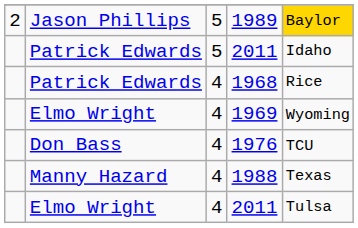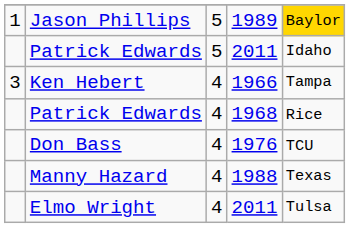 <table class="wikitable">
 <tr>
 </tr>
 <tr>
-<td>2</td>
+<td>1</td>
 <td><a href='#'>Jason Phillips</a></td>
 <td>5</td>
 <td><a href='#'>1989</a></td>
 <td style="background: gold; font-size:80%;">Baylor</td>
 </tr>
 <tr>
 <td></td>
 <td><a href='#'>Patrick Edwards</a></td>
 <td>5</td>
 <td><a href='#'>2011</a></td>
 <td style="font-size:80%;">Idaho</td>
 </tr>
 <tr>
+<td>3</td>
+<td><a href='#'>Ken Hebert</a></td>
+<td>4</td>
+<td><a href='#'>1966</a></td>
+<td style="font-size:80%;">Tampa</td>
+</tr>
+<tr>
 <td></td>
 <td><a href='#'>Patrick Edwards</a></td>
 <td>4</td>
 <td><a href='#'>1968</a></td>
 <td style="font-size:80%;">Rice</td>
-</tr>
-<tr>
-<td></td>
-<td><a href='#'>Elmo Wright</a></td>
-<td>4</td>
-<td><a href='#'>1969</a></td>
-<td style="font-size:80%;">Wyoming</td>
 </tr>
 <tr>
 <td></td>
 <td><a href='#'>Don Bass</a></td>
 <td>4</td>
 <td><a href='#'>1976</a></td>
 <td style="font-size:80%;">TCU</td>
 </tr>
 <tr>
 <td></td>
 <td><a href='#'>Manny Hazard</a></td>
 <td>4</td>
 <td><a href='#'>1988</a></td>
 <td style="font-size:80%;">Texas</td>
 </tr>
 <tr>
 <td></td>
 <td><a href='#'>Elmo Wright</a></td>
 <td>4</td>
 <td><a href='#'>2011</a></td>
 <td style="font-size:80%;">Tulsa</td>
 </tr>
 </table>
